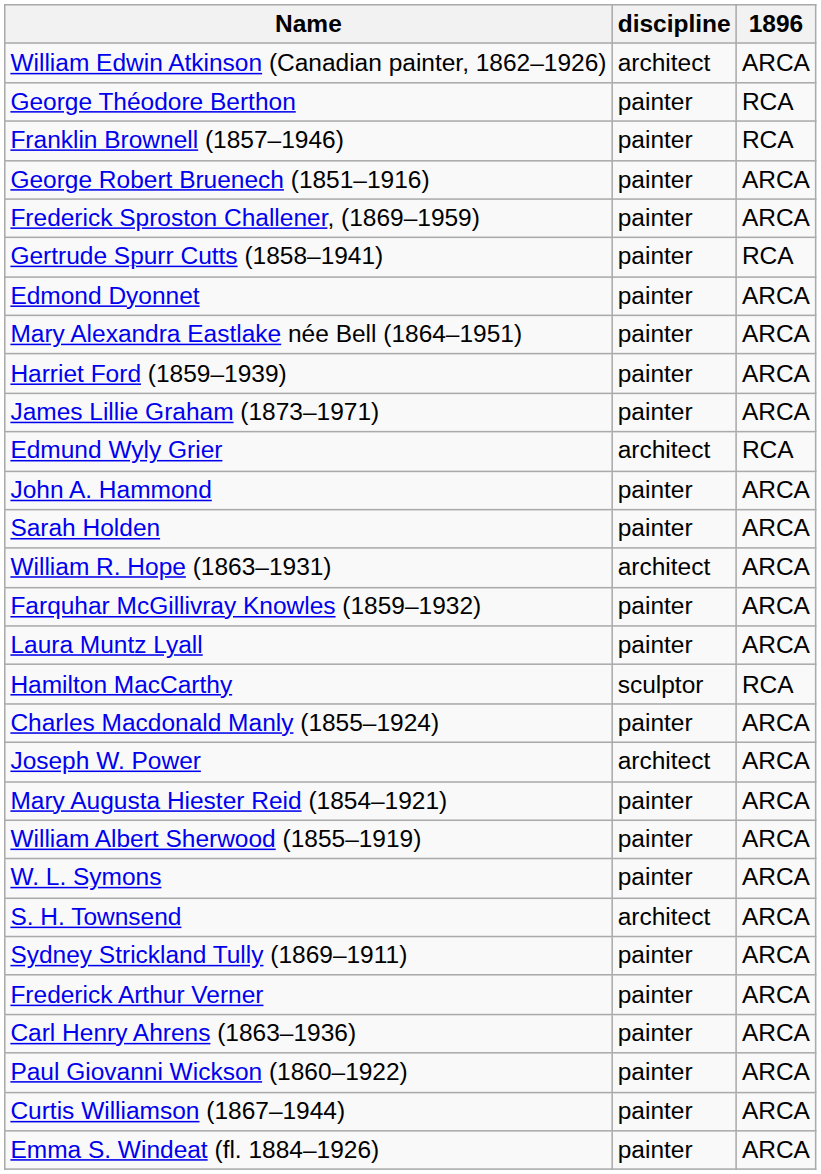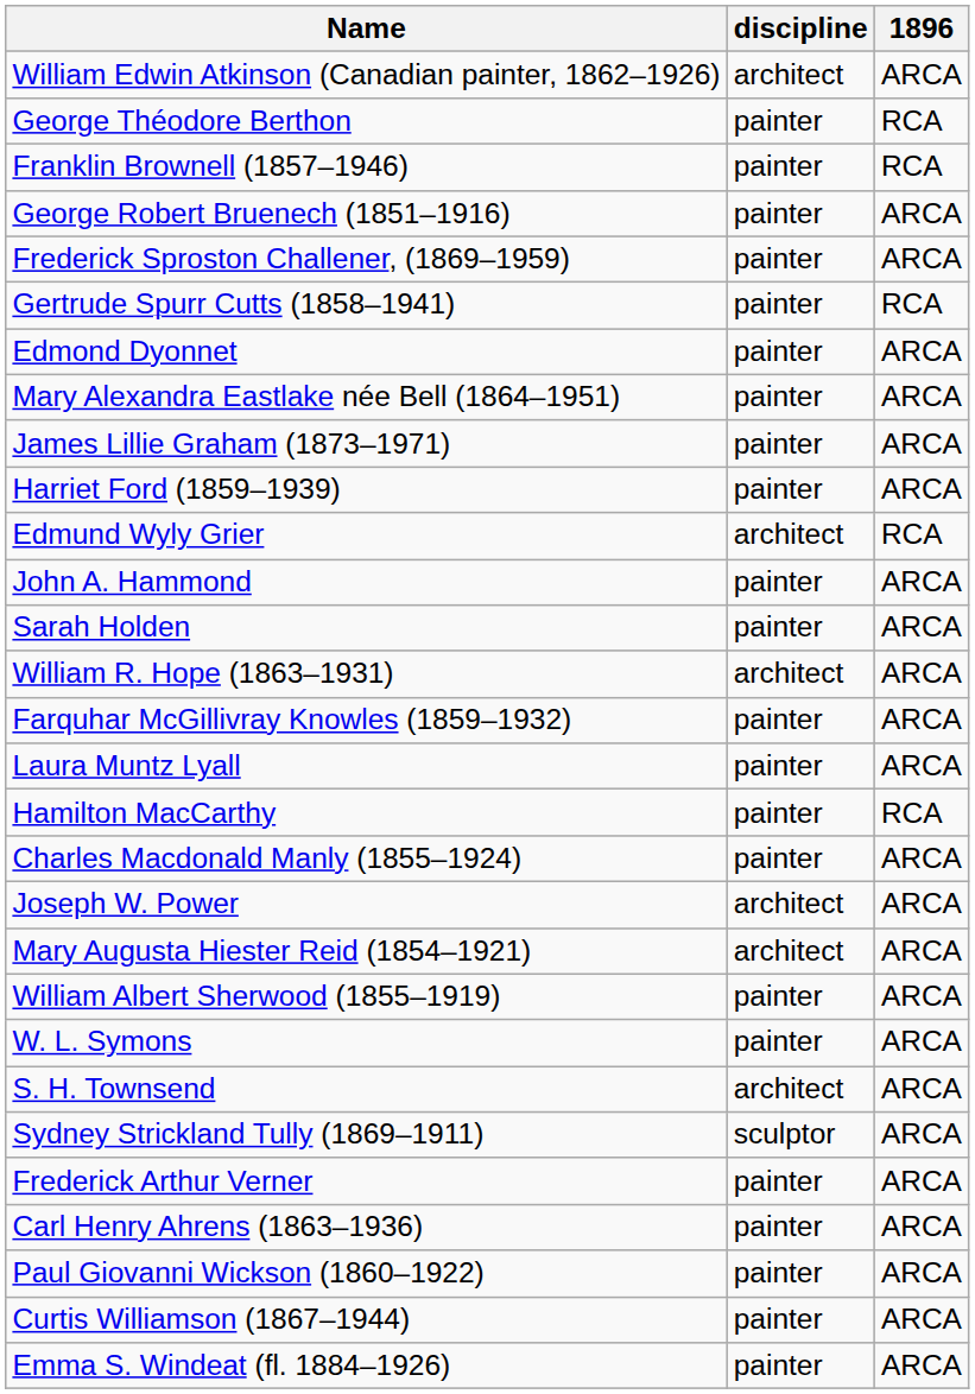 <table class="wikitable sortable" border="1">
 <tr>
 <th>Name</th>
 <th>discipline</th>
 <th>1896</th>
 </tr>
 <tr>
 <td data-sort-value="Atkinson"><a href='#'>William Edwin Atkinson</a> (Canadian painter, 1862–1926)</td>
 <td>architect</td>
 <td>ARCA</td>
 </tr>
 <tr>
 <td data-sort-value="Berthon"><a href='#'>George Théodore Berthon</a></td>
 <td>painter</td>
 <td>RCA</td>
 </tr>
 <tr>
 <td data-sort-value="Brownell"><a href='#'>Franklin Brownell</a> (1857–1946)</td>
 <td>painter</td>
 <td>RCA</td>
 </tr>
 <tr>
 <td data-sort-value="Bruenech"><a href='#'>George Robert Bruenech</a> (1851–1916)</td>
 <td>painter</td>
 <td>ARCA</td>
 </tr>
 <tr>
 <td data-sort-value="Challener"><a href='#'>Frederick Sproston Challener</a>, (1869–1959)</td>
 <td>painter</td>
 <td>ARCA</td>
 </tr>
 <tr>
 <td data-sort-value="Cutts"><a href='#'>Gertrude Spurr Cutts</a> (1858–1941)</td>
 <td>painter</td>
 <td>RCA</td>
 </tr>
 <tr>
 <td data-sort-value="Dyonnet"><a href='#'>Edmond Dyonnet</a></td>
 <td>painter</td>
 <td>ARCA</td>
 </tr>
 <tr>
 <td data-sort-value="Eastlake"><a href='#'>Mary Alexandra Eastlake</a> née Bell (1864–1951)</td>
 <td>painter</td>
 <td>ARCA</td>
 </tr>
 <tr>
-<td data-sort-value="Ford"><a href='#'>Harriet Ford</a> (1859–1939)</td>
+<td data-sort-value="Graham"><a href='#'>James Lillie Graham</a> (1873–1971)</td>
 <td>painter</td>
 <td>ARCA</td>
 </tr>
 <tr>
-<td data-sort-value="Graham"><a href='#'>James Lillie Graham</a> (1873–1971)</td>
+<td data-sort-value="Ford"><a href='#'>Harriet Ford</a> (1859–1939)</td>
 <td>painter</td>
 <td>ARCA</td>
 </tr>
 <tr>
 <td data-sort-value="Grier"><a href='#'>Edmund Wyly Grier</a></td>
 <td>architect</td>
 <td>RCA</td>
 </tr>
 <tr>
 <td data-sort-value="Hammond"><a href='#'>John A. Hammond</a></td>
 <td>painter</td>
 <td>ARCA</td>
 </tr>
 <tr>
 <td data-sort-value="Holden"><a href='#'>Sarah Holden</a></td>
 <td>painter</td>
 <td>ARCA</td>
 </tr>
 <tr>
 <td data-sort-value="Hope"><a href='#'>William R. Hope</a> (1863–1931)</td>
 <td>architect</td>
 <td>ARCA</td>
 </tr>
 <tr>
 <td data-sort-value="Knowles"><a href='#'>Farquhar McGillivray Knowles</a> (1859–1932)</td>
 <td>painter</td>
 <td>ARCA</td>
 </tr>
 <tr>
 <td data-sort-value="Lyall"><a href='#'>Laura Muntz Lyall</a></td>
 <td>painter</td>
 <td>ARCA</td>
 </tr>
 <tr>
 <td data-sort-value="MacCarthy"><a href='#'>Hamilton MacCarthy</a></td>
-<td>sculptor</td>
+<td>painter</td>
 <td>RCA</td>
 </tr>
 <tr>
 <td data-sort-value="Manly"><a href='#'>Charles Macdonald Manly</a> (1855–1924)</td>
 <td>painter</td>
 <td>ARCA</td>
 </tr>
 <tr>
 <td data-sort-value="Power"><a href='#'>Joseph W. Power</a></td>
 <td>architect</td>
 <td>ARCA</td>
 </tr>
 <tr>
 <td data-sort-value="ReidM"><a href='#'>Mary Augusta Hiester Reid</a> (1854–1921)</td>
-<td>painter</td>
+<td>architect</td>
 <td>ARCA</td>
 </tr>
 <tr>
 <td data-sort-value="Sherwood"><a href='#'>William Albert Sherwood</a> (1855–1919)</td>
 <td>painter</td>
 <td>ARCA</td>
 </tr>
 <tr>
 <td data-sort-value="Symons"><a href='#'>W. L. Symons</a></td>
 <td>painter</td>
 <td>ARCA</td>
 </tr>
 <tr>
 <td data-sort-value="Townsend"><a href='#'>S. H. Townsend</a></td>
 <td>architect</td>
 <td>ARCA</td>
 </tr>
 <tr>
 <td data-sort-value="Tully"><a href='#'>Sydney Strickland Tully</a> (1869–1911)</td>
-<td>painter</td>
+<td>sculptor</td>
 <td>ARCA</td>
 </tr>
 <tr>
 <td data-sort-value="Verner"><a href='#'>Frederick Arthur Verner</a></td>
 <td>painter</td>
 <td>ARCA</td>
 </tr>
 <tr>
 <td data-sort-value="Ahrens"><a href='#'>Carl Henry Ahrens</a> (1863–1936)</td>
 <td>painter</td>
 <td>ARCA</td>
 </tr>
 <tr>
 <td data-sort-value="Wickson"><a href='#'>Paul Giovanni Wickson</a> (1860–1922)</td>
 <td>painter</td>
 <td>ARCA</td>
 </tr>
 <tr>
 <td data-sort-value="Williamson"><a href='#'>Curtis Williamson</a> (1867–1944)</td>
 <td>painter</td>
 <td>ARCA</td>
 </tr>
 <tr>
 <td data-sort-value="Windeat"><a href='#'>Emma S. Windeat</a> (fl. 1884–1926)</td>
 <td>painter</td>
 <td>ARCA</td>
 </tr>
 </table>
